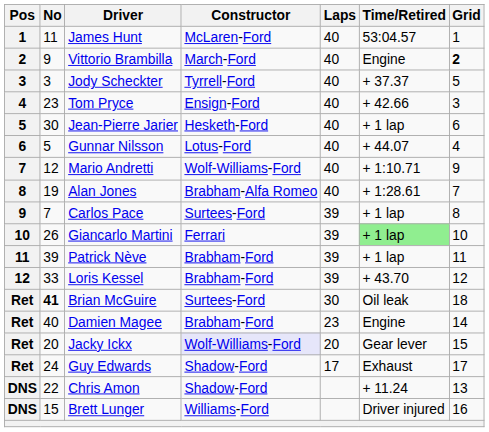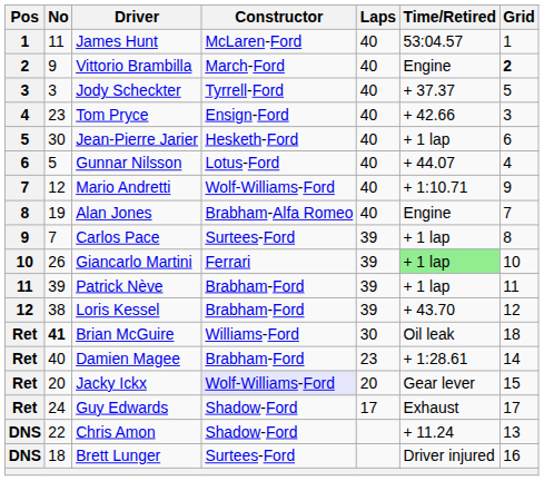 <table class="wikitable" style="font-size: 95%;">
 <tr>
 <th>Pos</th>
 <th>No</th>
 <th>Driver</th>
 <th>Constructor</th>
 <th>Laps</th>
 <th>Time/Retired</th>
 <th>Grid</th>
 </tr>
 <tr>
 <th>1</th>
 <td>11</td>
 <td> <a href='#'>James Hunt</a></td>
 <td><a href='#'>McLaren</a>-<a href='#'>Ford</a></td>
 <td>40</td>
 <td>53:04.57</td>
 <td>1</td>
 </tr>
 <tr>
 <th>2</th>
 <td>9</td>
 <td> <a href='#'>Vittorio Brambilla</a></td>
 <td><a href='#'>March</a>-<a href='#'>Ford</a></td>
 <td>40</td>
 <td>Engine</td>
 <td><strong>2</strong></td>
 </tr>
 <tr>
 <th>3</th>
 <td>3</td>
 <td> <a href='#'>Jody Scheckter</a></td>
 <td><a href='#'>Tyrrell</a>-<a href='#'>Ford</a></td>
 <td>40</td>
 <td>+ 37.37</td>
 <td>5</td>
 </tr>
 <tr>
 <th>4</th>
 <td>23</td>
 <td> <a href='#'>Tom Pryce</a></td>
 <td><a href='#'>Ensign</a>-<a href='#'>Ford</a></td>
 <td>40</td>
 <td>+ 42.66</td>
 <td>3</td>
 </tr>
 <tr>
 <th>5</th>
 <td>30</td>
 <td> <a href='#'>Jean-Pierre Jarier</a></td>
 <td><a href='#'>Hesketh</a>-<a href='#'>Ford</a></td>
 <td>40</td>
 <td>+ 1 lap</td>
 <td>6</td>
 </tr>
 <tr>
 <th>6</th>
 <td>5</td>
 <td> <a href='#'>Gunnar Nilsson</a></td>
 <td><a href='#'>Lotus</a>-<a href='#'>Ford</a></td>
 <td>40</td>
 <td>+ 44.07</td>
 <td>4</td>
 </tr>
 <tr>
 <th>7</th>
 <td>12</td>
 <td> <a href='#'>Mario Andretti</a></td>
 <td><a href='#'>Wolf-Williams</a>-<a href='#'>Ford</a></td>
 <td>40</td>
 <td>+ 1:10.71</td>
 <td>9</td>
 </tr>
 <tr>
 <th>8</th>
 <td>19</td>
 <td> <a href='#'>Alan Jones</a></td>
 <td><a href='#'>Brabham</a>-<a href='#'>Alfa Romeo</a></td>
 <td>40</td>
-<td>+ 1:28.61</td>
+<td>Engine</td>
 <td>7</td>
 </tr>
 <tr>
 <th>9</th>
 <td>7</td>
 <td> <a href='#'>Carlos Pace</a></td>
 <td><a href='#'>Surtees</a>-<a href='#'>Ford</a></td>
 <td>39</td>
 <td>+ 1 lap</td>
 <td>8</td>
 </tr>
 <tr>
 <th>10</th>
 <td>26</td>
 <td> <a href='#'>Giancarlo Martini</a></td>
 <td><a href='#'>Ferrari</a></td>
 <td>39</td>
 <td style="background: lightgreen;">+ 1 lap</td>
 <td>10</td>
 </tr>
 <tr>
 <th>11</th>
 <td>39</td>
 <td> <a href='#'>Patrick Nève</a></td>
 <td><a href='#'>Brabham</a>-<a href='#'>Ford</a></td>
 <td>39</td>
 <td>+ 1 lap</td>
 <td>11</td>
 </tr>
 <tr>
 <th>12</th>
-<td>33</td>
+<td>38</td>
 <td> <a href='#'>Loris Kessel</a></td>
 <td><a href='#'>Brabham</a>-<a href='#'>Ford</a></td>
 <td>39</td>
 <td>+ 43.70</td>
 <td>12</td>
 </tr>
 <tr>
 <th>Ret</th>
 <td><strong>41</strong></td>
 <td> <a href='#'>Brian McGuire</a></td>
-<td><a href='#'>Surtees</a>-<a href='#'>Ford</a></td>
+<td><a href='#'>Williams</a>-<a href='#'>Ford</a></td>
 <td>30</td>
 <td>Oil leak</td>
 <td>18</td>
 </tr>
 <tr>
 <th>Ret</th>
 <td>40</td>
 <td> <a href='#'>Damien Magee</a></td>
 <td><a href='#'>Brabham</a>-<a href='#'>Ford</a></td>
 <td>23</td>
-<td>Engine</td>
+<td>+ 1:28.61</td>
 <td>14</td>
 </tr>
 <tr>
 <th>Ret</th>
 <td>20</td>
 <td> <a href='#'>Jacky Ickx</a></td>
 <td style="background: lavender;"><a href='#'>Wolf-Williams</a>-<a href='#'>Ford</a></td>
 <td>20</td>
 <td>Gear lever</td>
 <td>15</td>
 </tr>
 <tr>
 <th>Ret</th>
 <td>24</td>
 <td> <a href='#'>Guy Edwards</a></td>
 <td><a href='#'>Shadow</a>-<a href='#'>Ford</a></td>
 <td>17</td>
 <td>Exhaust</td>
 <td>17</td>
 </tr>
 <tr>
 <th>DNS</th>
 <td>22</td>
 <td> <a href='#'>Chris Amon</a></td>
 <td><a href='#'>Shadow</a>-<a href='#'>Ford</a></td>
 <td></td>
 <td>+ 11.24</td>
 <td>13</td>
 </tr>
 <tr>
 <th>DNS</th>
-<td>15</td>
+<td>18</td>
 <td> <a href='#'>Brett Lunger</a></td>
-<td><a href='#'>Williams</a>-<a href='#'>Ford</a></td>
+<td><a href='#'>Surtees</a>-<a href='#'>Ford</a></td>
 <td></td>
 <td>Driver injured</td>
 <td>16</td>
 </tr>
 <tr>
 <th colspan="7"></th>
 </tr>
 </table>
